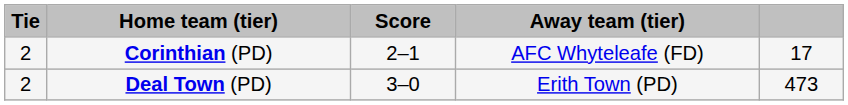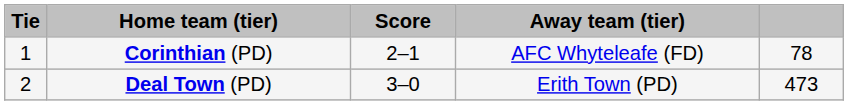 <table class="wikitable" style="width: 600px; background:WhiteSmoke; text-align:center; font-size:90%">
 <tr>
 <td scope="col" style="width:  5.00%; background:silver;"><strong>Tie</strong></td>
 <td scope="col" style="width: 36.25%; background:silver;"><strong>Home team (tier)</strong></td>
 <td scope="col" style="width: 12.50%; background:silver;"><strong>Score</strong></td>
 <td scope="col" style="width: 36.25%; background:silver;"><strong>Away team (tier)</strong></td>
 <td scope="col" style="width: 10.00%; background:silver;"><strong></strong></td>
 </tr>
 <tr>
-<td>2</td>
+<td>1</td>
 <td><strong><a href='#'>Corinthian</a></strong> (PD)</td>
 <td>2–1</td>
 <td><a href='#'>AFC Whyteleafe</a> (FD)</td>
-<td>17</td>
+<td>78</td>
 </tr>
 <tr>
 <td>2</td>
 <td><strong><a href='#'>Deal Town</a></strong> (PD)</td>
 <td>3–0</td>
 <td><a href='#'>Erith Town</a> (PD)</td>
 <td>473</td>
 </tr>
 </table>
